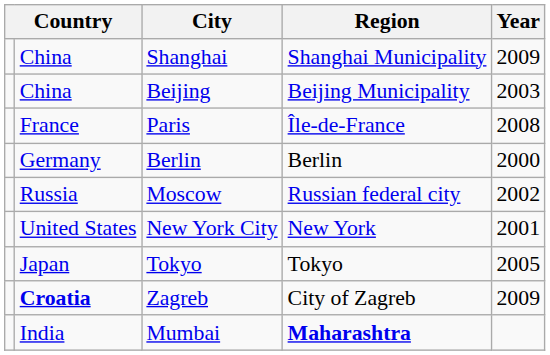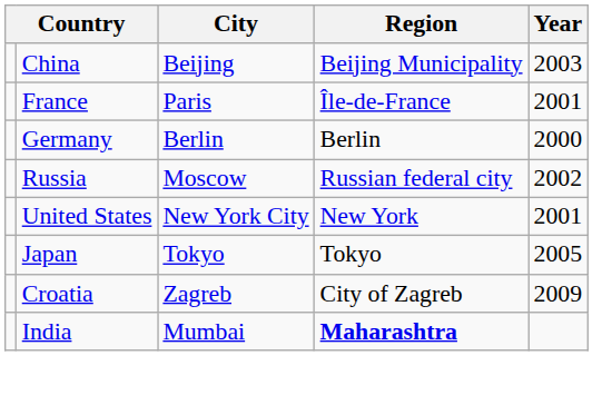 <table class="wikitable" "text-align:right;;">
 <tr>
 <th colspan=2>Country</th>
 <th>City</th>
 <th>Region</th>
 <th>Year</th>
-</tr>
-<tr>
-<td></td>
-<td><a href='#'>China</a></td>
-<td><a href='#'>Shanghai</a></td>
-<td><a href='#'>Shanghai Municipality</a></td>
-<td>2009</td>
 </tr>
 <tr>
 <td></td>
 <td><a href='#'>China</a></td>
 <td><a href='#'>Beijing</a></td>
 <td><a href='#'>Beijing Municipality</a></td>
 <td>2003</td>
 </tr>
 <tr>
 <td></td>
 <td><a href='#'>France</a></td>
 <td><a href='#'>Paris</a></td>
 <td><a href='#'>Île-de-France</a></td>
-<td>2008</td>
+<td>2001</td>
 </tr>
 <tr>
 <td></td>
 <td><a href='#'>Germany</a></td>
 <td><a href='#'>Berlin</a></td>
 <td>Berlin</td>
 <td>2000</td>
 </tr>
 <tr>
 <td></td>
 <td><a href='#'>Russia</a></td>
 <td><a href='#'>Moscow</a></td>
 <td><a href='#'>Russian federal city</a></td>
 <td>2002</td>
 </tr>
 <tr>
 <td></td>
 <td><a href='#'>United States</a></td>
 <td><a href='#'>New York City</a></td>
 <td><a href='#'>New York</a></td>
 <td>2001</td>
 </tr>
 <tr>
 <td></td>
 <td><a href='#'>Japan</a></td>
 <td><a href='#'>Tokyo</a></td>
 <td>Tokyo</td>
 <td>2005</td>
 </tr>
 <tr>
 <td></td>
-<td><strong><a href='#'>Croatia</a></strong></td>
+<td><a href='#'>Croatia</a></td>
 <td><a href='#'>Zagreb</a></td>
 <td>City of Zagreb</td>
 <td>2009</td>
 </tr>
 <tr>
 <td></td>
 <td><a href='#'>India</a></td>
 <td><a href='#'>Mumbai</a></td>
 <td><strong><a href='#'>Maharashtra</a></strong></td>
 <td></td>
 </tr>
 </table>
